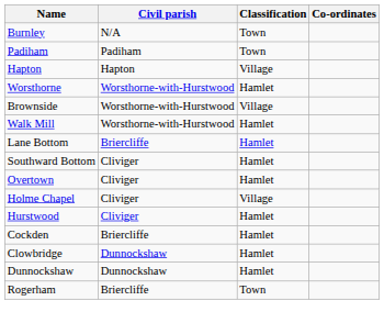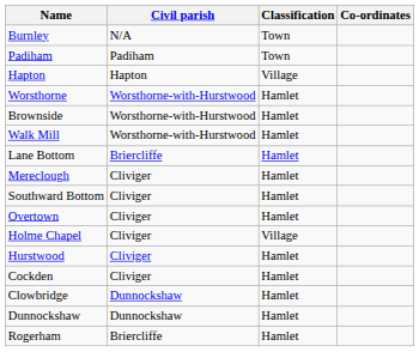 <table class="wikitable sortable" style="float: centre;">
 <tr>
 <th>Name</th>
 <th><a href='#'>Civil parish</a></th>
 <th>Classification</th>
 <th class="unsortable">Co-ordinates</th>
 </tr>
 <tr>
 <td><a href='#'>Burnley</a></td>
 <td>N/A</td>
 <td>Town</td>
 <td></td>
 </tr>
 <tr>
 <td><a href='#'>Padiham</a></td>
 <td>Padiham</td>
 <td>Town</td>
 <td></td>
 </tr>
 <tr>
 <td><a href='#'>Hapton</a></td>
 <td>Hapton</td>
 <td>Village</td>
 <td></td>
 </tr>
 <tr>
 <td><a href='#'>Worsthorne</a></td>
 <td><a href='#'>Worsthorne-with-Hurstwood</a></td>
 <td>Hamlet</td>
 <td></td>
 </tr>
 <tr>
 <td>Brownside</td>
 <td>Worsthorne-with-Hurstwood</td>
-<td>Village</td>
+<td>Hamlet</td>
 <td></td>
 </tr>
 <tr>
 <td><a href='#'>Walk Mill</a></td>
 <td>Worsthorne-with-Hurstwood</td>
 <td>Hamlet</td>
 <td></td>
 </tr>
 <tr>
 <td>Lane Bottom</td>
 <td><a href='#'>Briercliffe</a></td>
 <td><a href='#'>Hamlet</a></td>
+<td></td>
+</tr>
+<tr>
+<td><a href='#'>Mereclough</a></td>
+<td>Cliviger</td>
+<td>Hamlet</td>
 <td></td>
 </tr>
 <tr>
 <td>Southward Bottom</td>
 <td>Cliviger</td>
 <td>Hamlet</td>
 <td></td>
 </tr>
 <tr>
 <td><a href='#'>Overtown</a></td>
 <td>Cliviger</td>
 <td>Hamlet</td>
 <td></td>
 </tr>
 <tr>
 <td><a href='#'>Holme Chapel</a></td>
 <td>Cliviger</td>
 <td>Village</td>
 <td></td>
 </tr>
 <tr>
 <td><a href='#'>Hurstwood</a></td>
 <td><a href='#'>Cliviger</a></td>
 <td>Hamlet</td>
 <td></td>
 </tr>
 <tr>
 <td>Cockden</td>
-<td>Briercliffe</td>
+<td>Cliviger</td>
 <td>Hamlet</td>
 <td></td>
 </tr>
 <tr>
 <td>Clowbridge</td>
 <td><a href='#'>Dunnockshaw</a></td>
 <td>Hamlet</td>
 <td></td>
 </tr>
 <tr>
 <td>Dunnockshaw</td>
 <td>Dunnockshaw</td>
 <td>Hamlet</td>
 <td></td>
 </tr>
 <tr>
 <td>Rogerham</td>
 <td>Briercliffe</td>
-<td>Town</td>
+<td>Hamlet</td>
 <td></td>
 </tr>
 </table>
